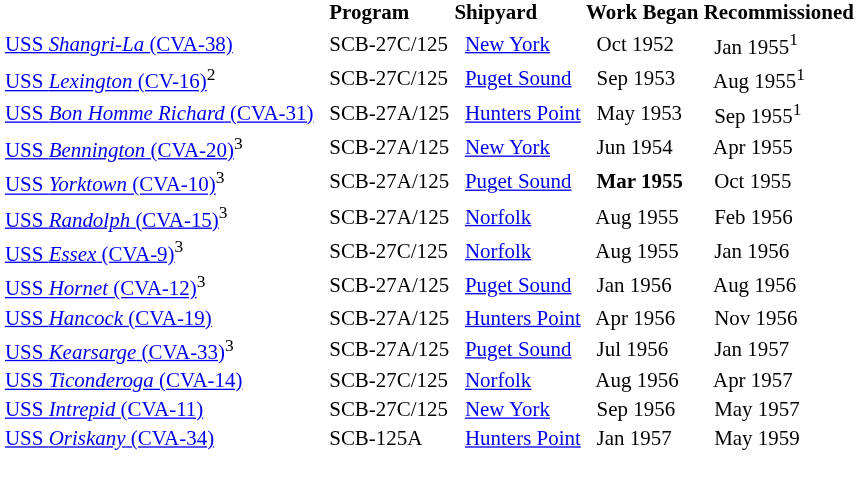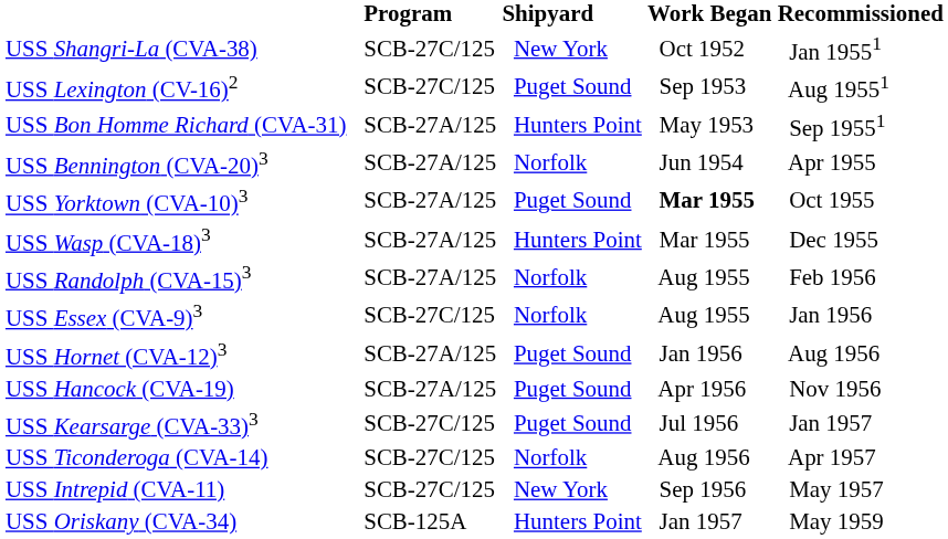 <table>
 <tr>
 <td></td>
 <td>  <strong>Program</strong></td>
 <td><strong>Shipyard</strong></td>
 <td><strong>Work Began</strong></td>
 <td><strong>Recommissioned</strong></td>
 </tr>
 <tr>
 <td><a href='#'>USS <em>Shangri-La</em> (CVA-38)</a></td>
 <td>  SCB-27C/125</td>
 <td>  <a href='#'>New York</a></td>
 <td>  Oct 1952</td>
 <td>  Jan 1955<sup>1</sup></td>
 </tr>
 <tr>
 <td><a href='#'>USS <em>Lexington</em> (CV-16)</a><sup>2</sup></td>
 <td>  SCB-27C/125</td>
 <td>  <a href='#'>Puget Sound</a></td>
 <td>  Sep 1953</td>
 <td>  Aug 1955<sup>1</sup></td>
 </tr>
 <tr>
 <td><a href='#'>USS <em>Bon Homme Richard</em> (CVA-31)</a></td>
 <td>  SCB-27A/125</td>
 <td>  <a href='#'>Hunters Point</a></td>
 <td>  May 1953</td>
 <td>  Sep 1955<sup>1</sup></td>
 </tr>
 <tr>
 <td><a href='#'>USS <em>Bennington</em> (CVA-20)</a><sup>3</sup></td>
 <td>  SCB-27A/125</td>
-<td>  <a href='#'>New York</a></td>
+<td>   <a href='#'>Norfolk</a></td>
 <td>  Jun 1954</td>
 <td>  Apr 1955</td>
 </tr>
 <tr>
 <td><a href='#'>USS <em>Yorktown</em> (CVA-10)</a><sup>3</sup></td>
 <td>  SCB-27A/125</td>
 <td>  <a href='#'>Puget Sound</a></td>
 <td><strong>  Mar 1955</strong></td>
 <td>  Oct 1955</td>
+</tr>
+<tr>
+<td><a href='#'>USS <em>Wasp</em> (CVA-18)</a><sup>3</sup></td>
+<td>  SCB-27A/125</td>
+<td>  <a href='#'>Hunters Point</a></td>
+<td>  Mar 1955</td>
+<td>  Dec 1955</td>
 </tr>
 <tr>
 <td><a href='#'>USS <em>Randolph</em> (CVA-15)</a><sup>3</sup></td>
 <td>  SCB-27A/125</td>
 <td>   <a href='#'>Norfolk</a></td>
 <td>  Aug 1955</td>
 <td>  Feb 1956</td>
 </tr>
 <tr>
 <td><a href='#'>USS <em>Essex</em> (CVA-9)</a><sup>3</sup></td>
 <td>  SCB-27C/125</td>
 <td>   <a href='#'>Norfolk</a></td>
 <td>  Aug 1955</td>
 <td>  Jan 1956</td>
 </tr>
 <tr>
 <td><a href='#'>USS <em>Hornet</em> (CVA-12)</a><sup>3</sup></td>
 <td>  SCB-27A/125</td>
 <td>  <a href='#'>Puget Sound</a></td>
 <td>  Jan 1956</td>
 <td>  Aug 1956</td>
 </tr>
 <tr>
 <td><a href='#'>USS <em>Hancock</em> (CVA-19)</a></td>
 <td>  SCB-27A/125</td>
-<td>  <a href='#'>Hunters Point</a></td>
+<td>  <a href='#'>Puget Sound</a></td>
 <td>  Apr 1956</td>
 <td>  Nov 1956</td>
 </tr>
 <tr>
 <td><a href='#'>USS <em>Kearsarge</em> (CVA-33)</a><sup>3</sup></td>
-<td>  SCB-27A/125</td>
+<td>  SCB-27C/125</td>
 <td>  <a href='#'>Puget Sound</a></td>
 <td>  Jul 1956</td>
 <td>  Jan 1957</td>
 </tr>
 <tr>
 <td><a href='#'>USS <em>Ticonderoga</em> (CVA-14)</a></td>
 <td>  SCB-27C/125</td>
 <td>   <a href='#'>Norfolk</a></td>
 <td>  Aug 1956</td>
 <td>  Apr 1957</td>
 </tr>
 <tr>
 <td><a href='#'>USS <em>Intrepid</em> (CVA-11)</a></td>
 <td>  SCB-27C/125</td>
 <td>  <a href='#'>New York</a></td>
 <td>  Sep 1956</td>
 <td>  May 1957</td>
 </tr>
 <tr>
 <td><a href='#'>USS <em>Oriskany</em> (CVA-34)</a></td>
 <td>  SCB-125A</td>
 <td>  <a href='#'>Hunters Point</a></td>
 <td>  Jan 1957</td>
 <td>  May 1959</td>
 </tr>
 </table>
